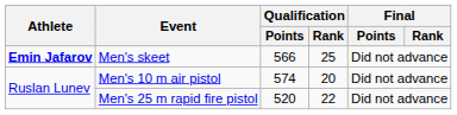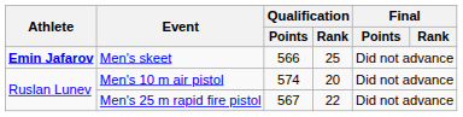 <table class="wikitable" style="font-size:90%">
 <tr>
 <th rowspan="2">Athlete</th>
 <th rowspan="2">Event</th>
 <th colspan=2>Qualification</th>
 <th colspan=2>Final</th>
 </tr>
 <tr style="font-size:95%">
 <th>Points</th>
 <th>Rank</th>
 <th>Points</th>
 <th>Rank</th>
 </tr>
 <tr align=center>
 <td align=left><strong><a href='#'>Emin Jafarov</a></strong></td>
 <td align=left><a href='#'>Men's skeet</a></td>
 <td>566</td>
 <td>25</td>
 <td colspan=2>Did not advance</td>
 </tr>
 <tr align=center>
 <td align=left rowspan=2><a href='#'>Ruslan Lunev</a></td>
 <td align=left><a href='#'>Men's 10 m air pistol</a></td>
 <td>574</td>
 <td>20</td>
 <td colspan=2>Did not advance</td>
 </tr>
 <tr align=center>
 <td align=left><a href='#'>Men's 25 m rapid fire pistol</a></td>
-<td>520</td>
+<td>567</td>
 <td>22</td>
 <td colspan=2>Did not advance</td>
 </tr>
 </table>
